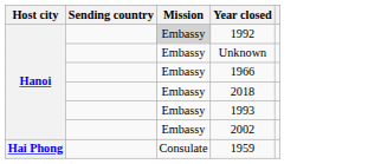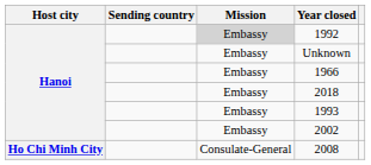 <table class="wikitable plainrowheaders">
 <tr>
 <th scope="col">Host city</th>
 <th scope="col">Sending country</th>
 <th scope="col">Mission</th>
 <th scope="col">Year closed</th>
 <th scope="col"></th>
 </tr>
 <tr>
 <th rowspan="6"><a href='#'>Hanoi</a></th>
 <td></td>
 <td style="background: lightgrey; text-align:center;">Embassy</td>
 <td style="text-align:center;">1992</td>
 <td style="text-align:center;"></td>
 </tr>
 <tr>
 <td></td>
 <td style="text-align:center;">Embassy</td>
 <td style="text-align:center;">Unknown</td>
 <td style="text-align:center;"></td>
 </tr>
 <tr>
 <td></td>
 <td style="text-align:center;">Embassy</td>
 <td style="text-align:center;">1966</td>
 <td style="text-align:center;"></td>
 </tr>
 <tr>
 <td></td>
 <td style="text-align:center;">Embassy</td>
 <td style="text-align:center;">2018</td>
 <td style="text-align:center;"></td>
 </tr>
 <tr>
 <td></td>
 <td style="text-align:center;">Embassy</td>
 <td style="text-align:center;">1993</td>
 <td style="text-align:center;"></td>
 </tr>
 <tr>
 <td></td>
 <td style="text-align:center;">Embassy</td>
 <td style="text-align:center;">2002</td>
 <td style="text-align:center;"></td>
 </tr>
 <tr>
-<th><a href='#'>Hai Phong</a></th>
+<th><a href='#'>Ho Chi Minh City</a></th>
 <td></td>
-<td style="text-align:center;">Consulate</td>
-<td style="text-align:center;">1959</td>
+<td style="text-align:center;">Consulate-General</td>
+<td style="text-align:center;">2008</td>
 <td style="text-align:center;"></td>
 </tr>
 </table>
